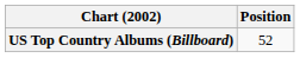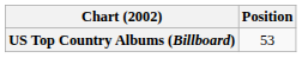 <table class="wikitable plainrowheaders" style="text-align:center">
 <tr>
 <th scope="col">Chart (2002)</th>
 <th scope="col">Position</th>
 </tr>
 <tr>
 <th scope="row">US Top Country Albums (<em>Billboard</em>)</th>
-<td>52</td>
+<td>53</td>
 </tr>
 </table>
